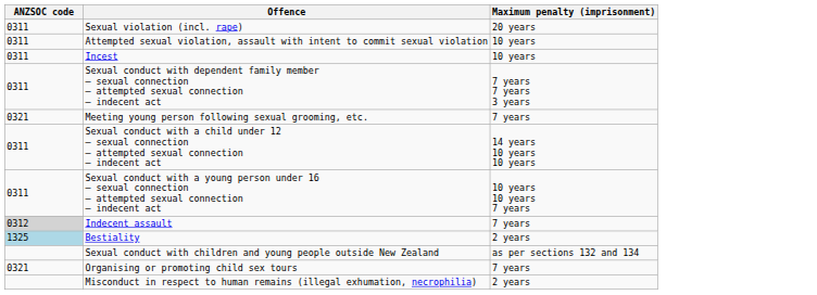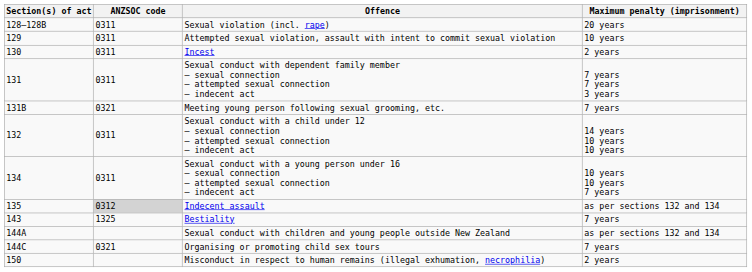 <table class="wikitable">
 <tr>
+<th width=12%>Section(s) of act</th>
 <th width="12%">ANZSOC code</th>
 <th>Offence</th>
 <th>Maximum penalty (imprisonment)</th>
 </tr>
 <tr>
+<td>128–128B</td>
 <td>0311</td>
 <td>Sexual violation (incl. <a href='#'>rape</a>)</td>
 <td>20 years</td>
 </tr>
 <tr>
+<td>129</td>
 <td>0311</td>
 <td>Attempted sexual violation, assault with intent to commit sexual violation</td>
 <td>10 years</td>
 </tr>
 <tr>
+<td>130</td>
 <td>0311</td>
 <td><a href='#'>Incest</a></td>
-<td>10 years</td>
+<td>2 years</td>
 </tr>
 <tr>
+<td>131</td>
 <td>0311</td>
 <td>Sexual conduct with dependent family member <br> – sexual connection <br> – attempted sexual connection <br> – indecent act</td>
 <td><br> 7 years <br> 7 years <br> 3 years</td>
 </tr>
 <tr>
+<td>131B</td>
 <td>0321</td>
 <td>Meeting young person following sexual grooming, etc.</td>
 <td>7 years</td>
 </tr>
 <tr>
+<td>132</td>
 <td>0311</td>
 <td>Sexual conduct with a child under 12 <br> – sexual connection <br> – attempted sexual connection <br> – indecent act</td>
 <td><br> 14 years <br> 10 years <br> 10 years</td>
 </tr>
 <tr>
+<td>134</td>
 <td>0311</td>
 <td>Sexual conduct with a young person under 16 <br> – sexual connection <br> – attempted sexual connection <br> – indecent act</td>
 <td><br> 10 years <br> 10 years <br> 7 years</td>
 </tr>
 <tr>
+<td>135</td>
 <td style="background: lightgrey;">0312</td>
 <td><a href='#'>Indecent assault</a></td>
+<td>as per sections 132 and 134</td>
+</tr>
+<tr>
+<td>143</td>
+<td>1325</td>
+<td><a href='#'>Bestiality</a></td>
 <td>7 years</td>
 </tr>
 <tr>
-<td style="background: lightblue;">1325</td>
-<td><a href='#'>Bestiality</a></td>
-<td>2 years</td>
-</tr>
-<tr>
+<td>144A</td>
 <td></td>
 <td>Sexual conduct with children and young people outside New Zealand</td>
 <td>as per sections 132 and 134</td>
 </tr>
 <tr>
+<td>144C</td>
 <td>0321</td>
 <td>Organising or promoting child sex tours</td>
 <td>7 years</td>
 </tr>
 <tr>
+<td>150</td>
 <td></td>
 <td>Misconduct in respect to human remains (illegal exhumation, <a href='#'>necrophilia</a>)</td>
 <td>2 years</td>
 </tr>
 </table>
